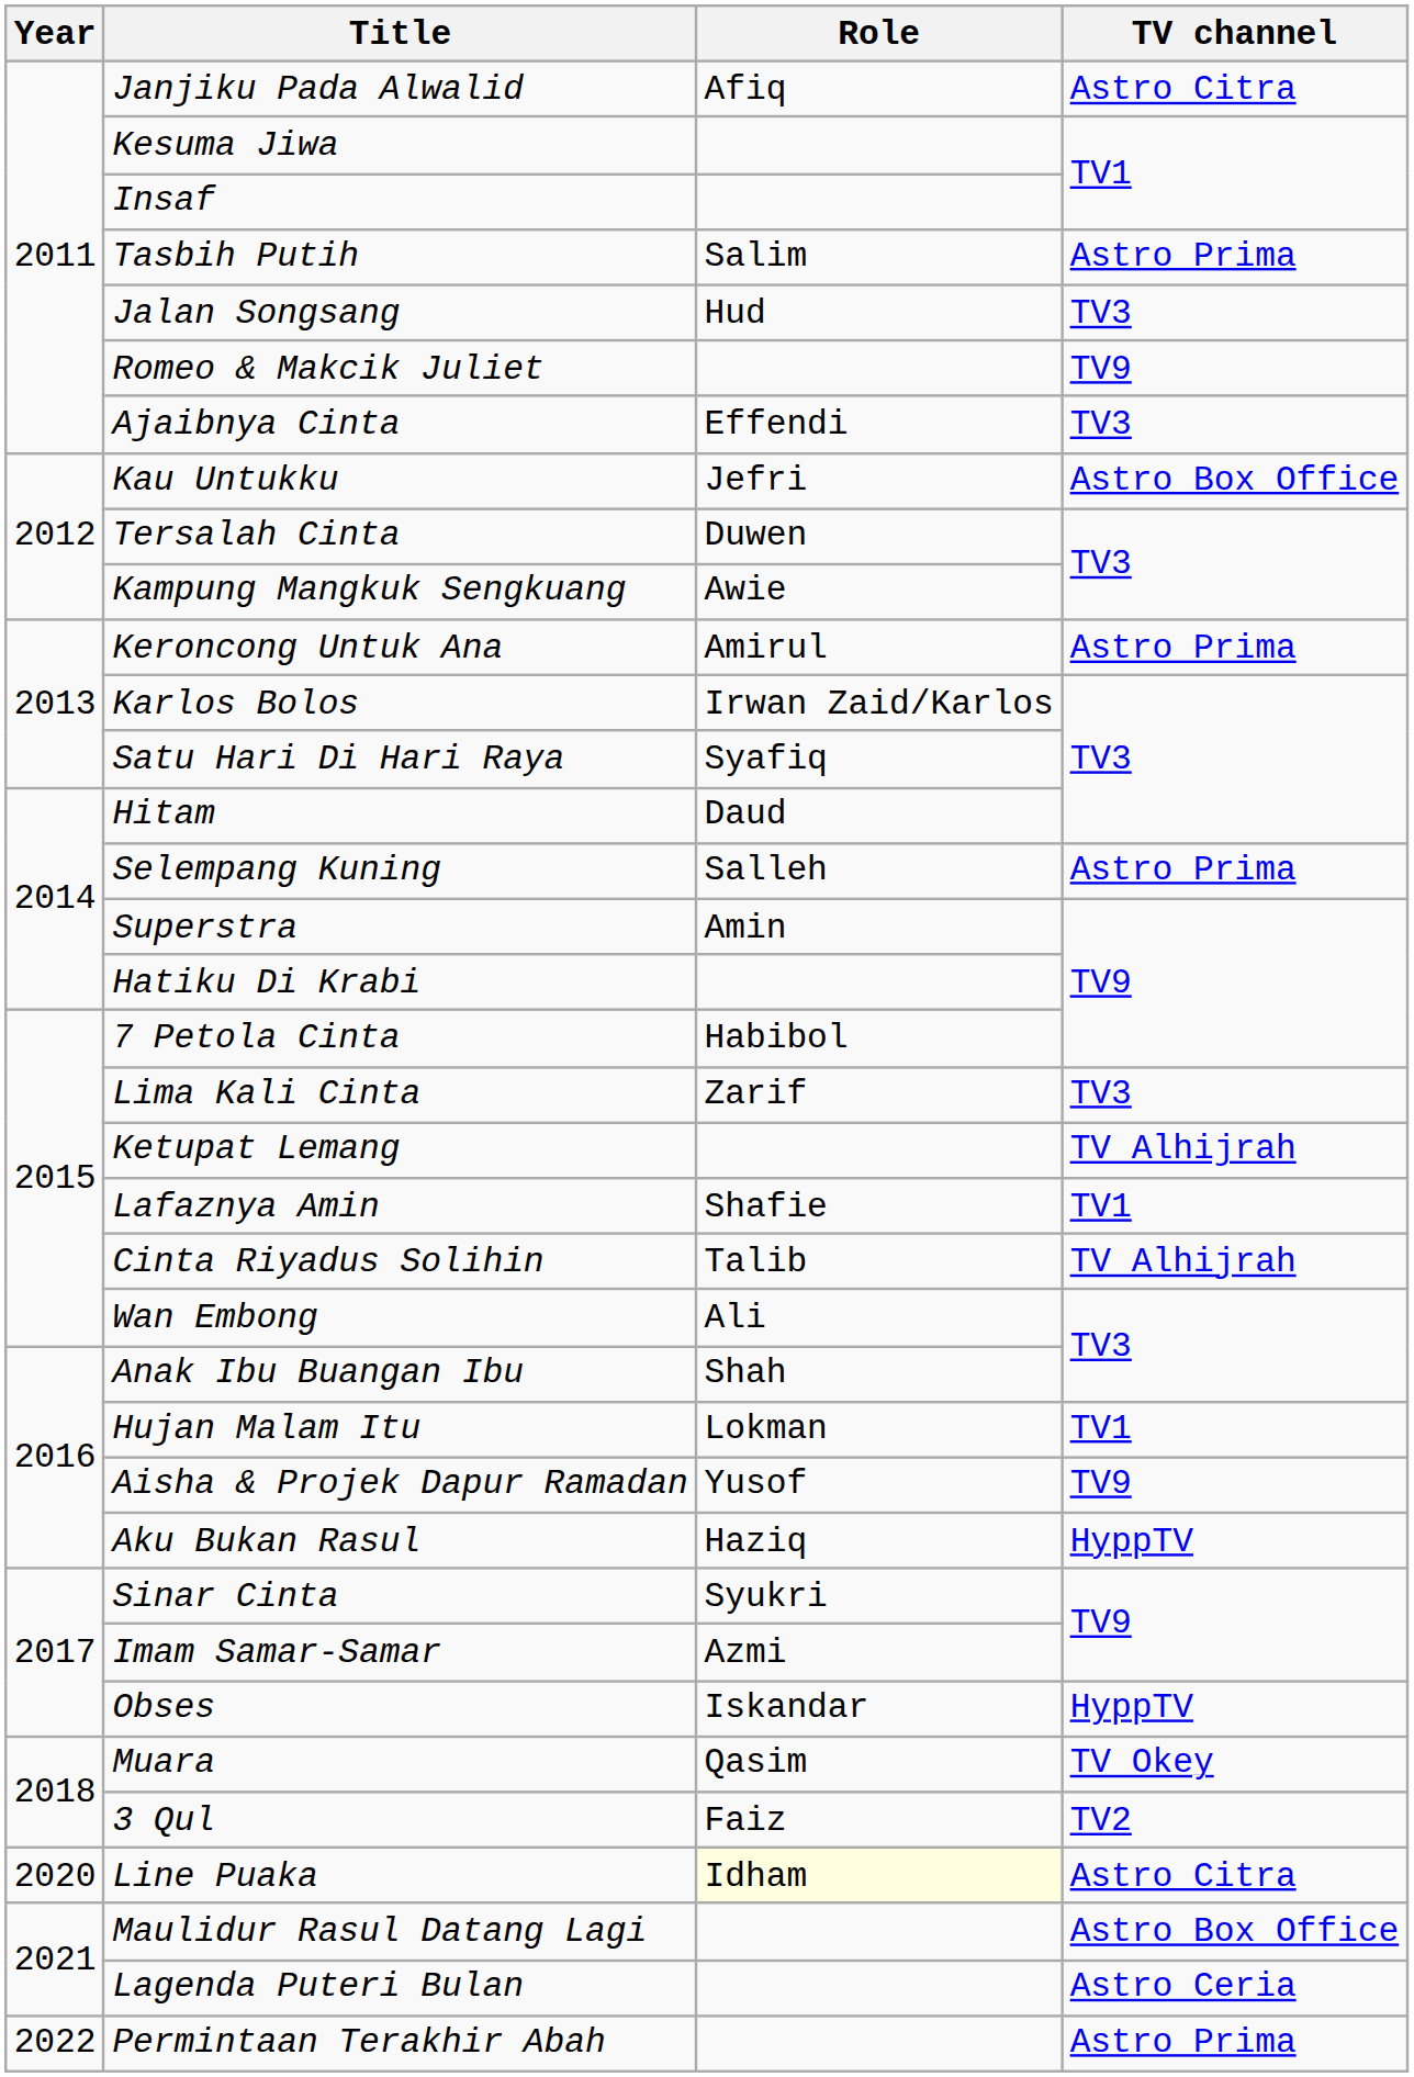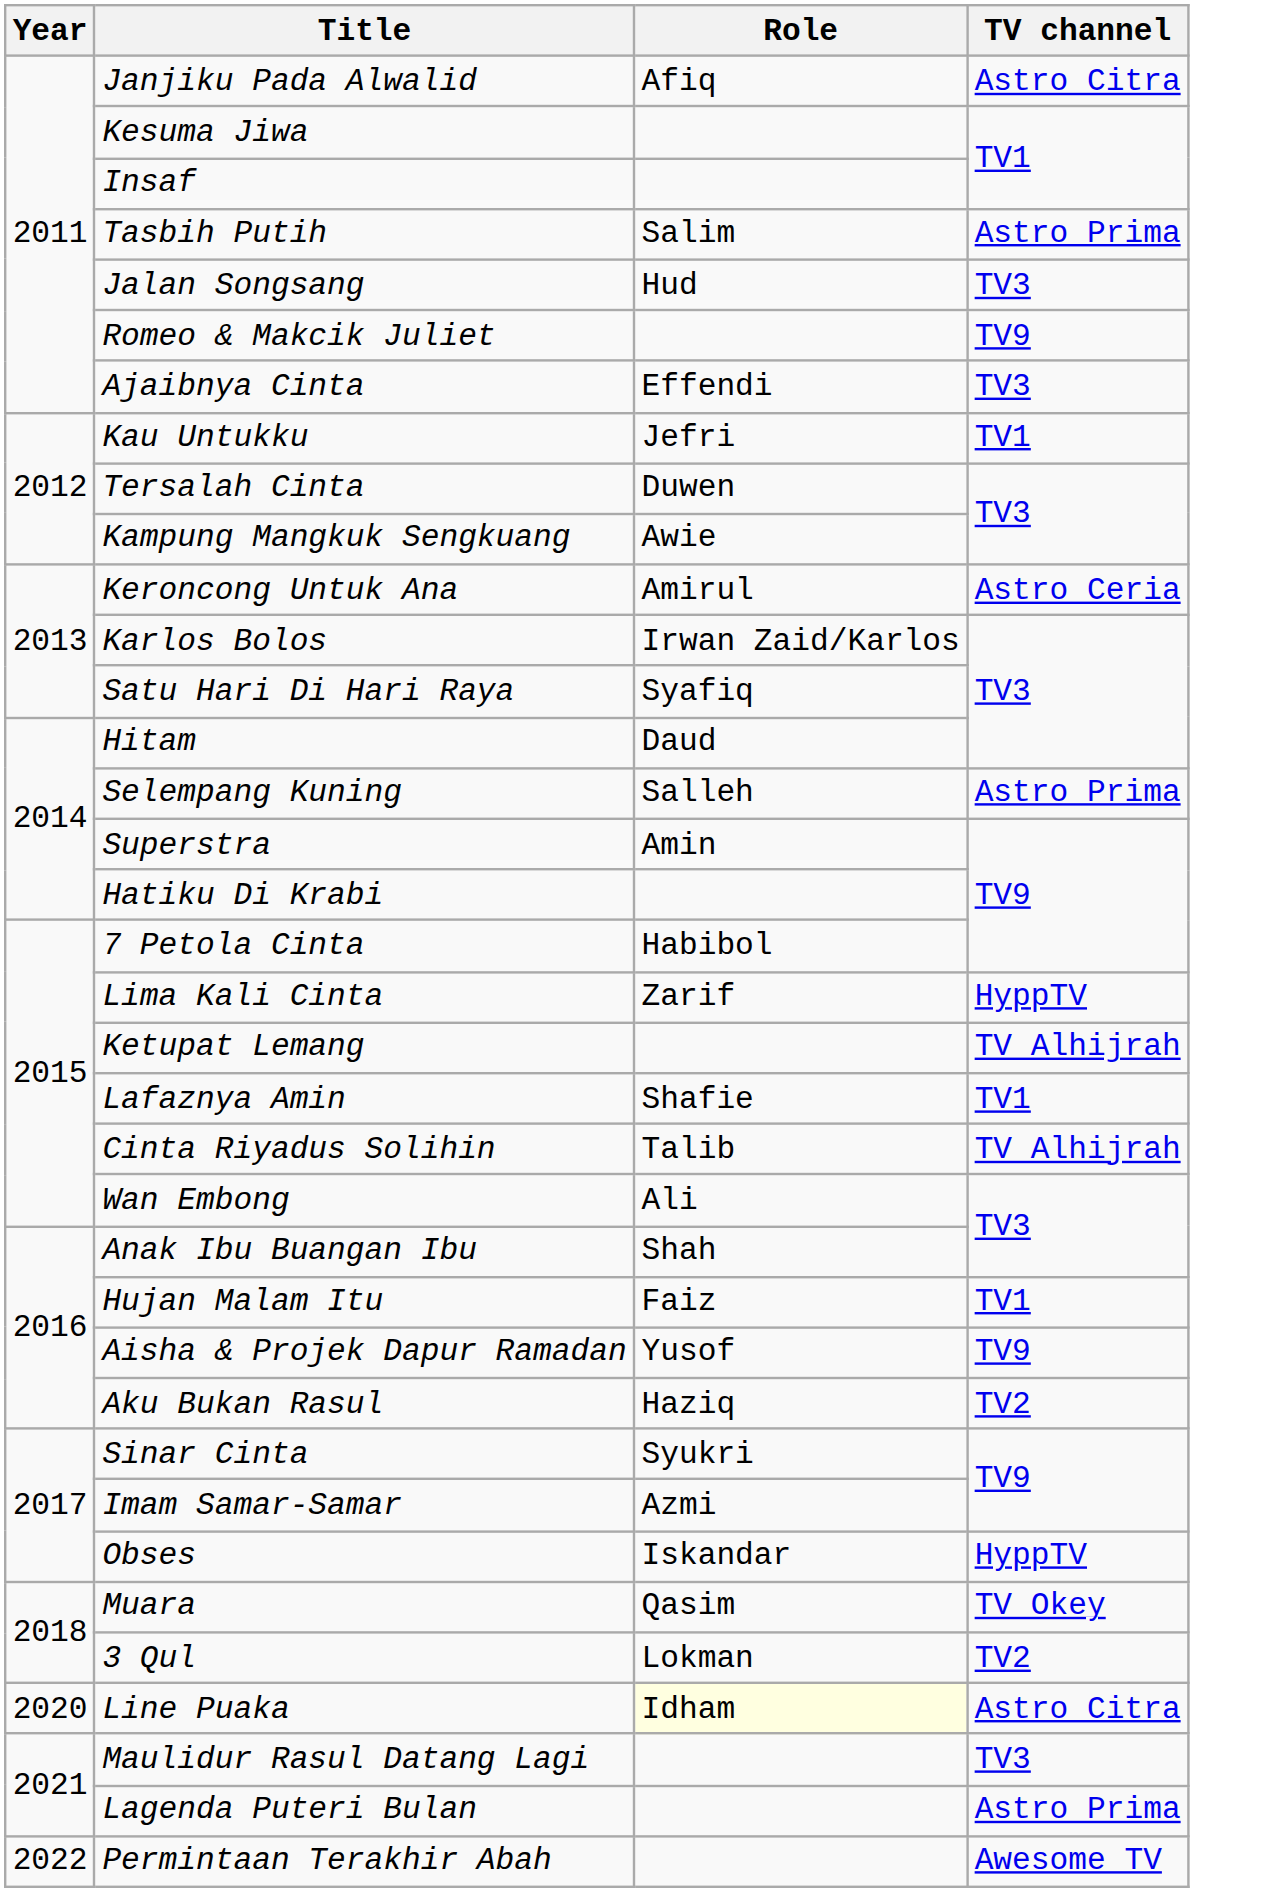 <table class="wikitable">
 <tr>
 <th>Year</th>
 <th>Title</th>
 <th>Role</th>
 <th>TV channel</th>
 </tr>
 <tr>
 <td rowspan="7">2011</td>
 <td><em>Janjiku Pada Alwalid</em></td>
 <td>Afiq</td>
 <td><a href='#'>Astro Citra</a></td>
 </tr>
 <tr>
 <td><em>Kesuma Jiwa</em></td>
 <td></td>
 <td rowspan="2"><a href='#'>TV1</a></td>
 </tr>
 <tr>
 <td><em>Insaf</em></td>
 <td></td>
 </tr>
 <tr>
 <td><em>Tasbih Putih</em></td>
 <td>Salim</td>
 <td><a href='#'>Astro Prima</a></td>
 </tr>
 <tr>
 <td><em>Jalan Songsang</em></td>
 <td>Hud</td>
 <td><a href='#'>TV3</a></td>
 </tr>
 <tr>
 <td><em>Romeo & Makcik Juliet</em></td>
 <td></td>
 <td><a href='#'>TV9</a></td>
 </tr>
 <tr>
 <td><em>Ajaibnya Cinta</em></td>
 <td>Effendi</td>
 <td><a href='#'>TV3</a></td>
 </tr>
 <tr>
 <td rowspan="3">2012</td>
 <td><em>Kau Untukku</em></td>
 <td>Jefri</td>
-<td><a href='#'>Astro Box Office</a></td>
+<td><a href='#'>TV1</a></td>
 </tr>
 <tr>
 <td><em>Tersalah Cinta</em></td>
 <td>Duwen</td>
 <td rowspan="2"><a href='#'>TV3</a></td>
 </tr>
 <tr>
 <td><em>Kampung Mangkuk Sengkuang</em></td>
 <td>Awie</td>
 </tr>
 <tr>
 <td rowspan="3">2013</td>
 <td><em>Keroncong Untuk Ana</em></td>
 <td>Amirul</td>
-<td><a href='#'>Astro Prima</a></td>
+<td><a href='#'>Astro Ceria</a></td>
 </tr>
 <tr>
 <td><em>Karlos Bolos</em></td>
 <td>Irwan Zaid/Karlos</td>
 <td rowspan="3"><a href='#'>TV3</a></td>
 </tr>
 <tr>
 <td><em>Satu Hari Di Hari Raya</em></td>
 <td>Syafiq</td>
 </tr>
 <tr>
 <td rowspan="4">2014</td>
 <td><em>Hitam</em></td>
 <td>Daud</td>
 </tr>
 <tr>
 <td><em>Selempang Kuning</em></td>
 <td>Salleh</td>
 <td><a href='#'>Astro Prima</a></td>
 </tr>
 <tr>
 <td><em>Superstra</em></td>
 <td>Amin</td>
 <td rowspan="3"><a href='#'>TV9</a></td>
 </tr>
 <tr>
 <td><em>Hatiku Di Krabi</em></td>
 <td></td>
 </tr>
 <tr>
 <td rowspan="6">2015</td>
 <td><em>7 Petola Cinta</em></td>
 <td>Habibol</td>
 </tr>
 <tr>
 <td><em>Lima Kali Cinta</em></td>
 <td>Zarif</td>
-<td><a href='#'>TV3</a></td>
+<td><a href='#'>HyppTV</a></td>
 </tr>
 <tr>
 <td><em>Ketupat Lemang</em></td>
 <td></td>
 <td><a href='#'>TV Alhijrah</a></td>
 </tr>
 <tr>
 <td><em>Lafaznya Amin</em></td>
 <td>Shafie</td>
 <td><a href='#'>TV1</a></td>
 </tr>
 <tr>
 <td><em>Cinta Riyadus Solihin</em></td>
 <td>Talib</td>
 <td><a href='#'>TV Alhijrah</a></td>
 </tr>
 <tr>
 <td><em>Wan Embong</em></td>
 <td>Ali</td>
 <td rowspan="2"><a href='#'>TV3</a></td>
 </tr>
 <tr>
 <td rowspan="4">2016</td>
 <td><em>Anak Ibu Buangan Ibu </em></td>
 <td>Shah</td>
 </tr>
 <tr>
 <td><em>Hujan Malam Itu</em></td>
-<td>Lokman</td>
+<td>Faiz</td>
 <td><a href='#'>TV1</a></td>
 </tr>
 <tr>
 <td><em>Aisha & Projek Dapur Ramadan</em></td>
 <td>Yusof</td>
 <td><a href='#'>TV9</a></td>
 </tr>
 <tr>
 <td><em>Aku Bukan Rasul</em></td>
 <td>Haziq</td>
-<td><a href='#'>HyppTV</a></td>
+<td><a href='#'>TV2</a></td>
 </tr>
 <tr>
 <td rowspan="3">2017</td>
 <td><em>Sinar Cinta</em></td>
 <td>Syukri</td>
 <td rowspan="2"><a href='#'>TV9</a></td>
 </tr>
 <tr>
 <td><em>Imam Samar-Samar</em></td>
 <td>Azmi</td>
 </tr>
 <tr>
 <td><em>Obses</em></td>
 <td>Iskandar</td>
 <td><a href='#'>HyppTV</a></td>
 </tr>
 <tr>
 <td rowspan="2">2018</td>
 <td><em>Muara</em></td>
 <td>Qasim</td>
 <td><a href='#'>TV Okey</a></td>
 </tr>
 <tr>
 <td><em>3 Qul</em></td>
-<td>Faiz</td>
+<td>Lokman</td>
 <td><a href='#'>TV2</a></td>
 </tr>
 <tr>
 <td>2020</td>
 <td><em>Line Puaka</em></td>
 <td style="background: lightyellow;">Idham</td>
 <td><a href='#'>Astro Citra</a></td>
 </tr>
 <tr>
 <td rowspan="2">2021</td>
 <td><em>Maulidur Rasul Datang Lagi</em></td>
 <td></td>
-<td><a href='#'>Astro Box Office</a></td>
+<td><a href='#'>TV3</a></td>
 </tr>
 <tr>
 <td><em>Lagenda Puteri Bulan</em></td>
 <td></td>
-<td><a href='#'>Astro Ceria</a></td>
+<td><a href='#'>Astro Prima</a></td>
 </tr>
 <tr>
 <td>2022</td>
 <td><em>Permintaan Terakhir Abah</em></td>
 <td></td>
-<td><a href='#'>Astro Prima</a></td>
+<td><a href='#'>Awesome TV</a></td>
 </tr>
 </table>
